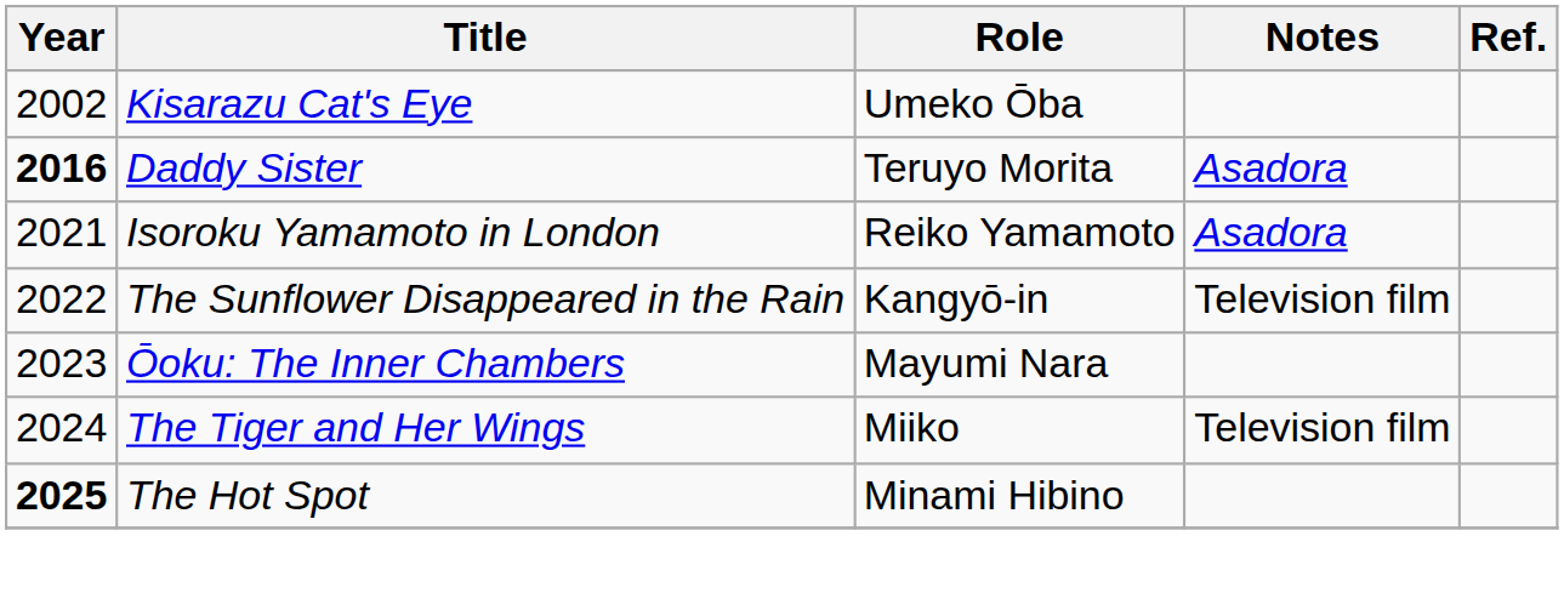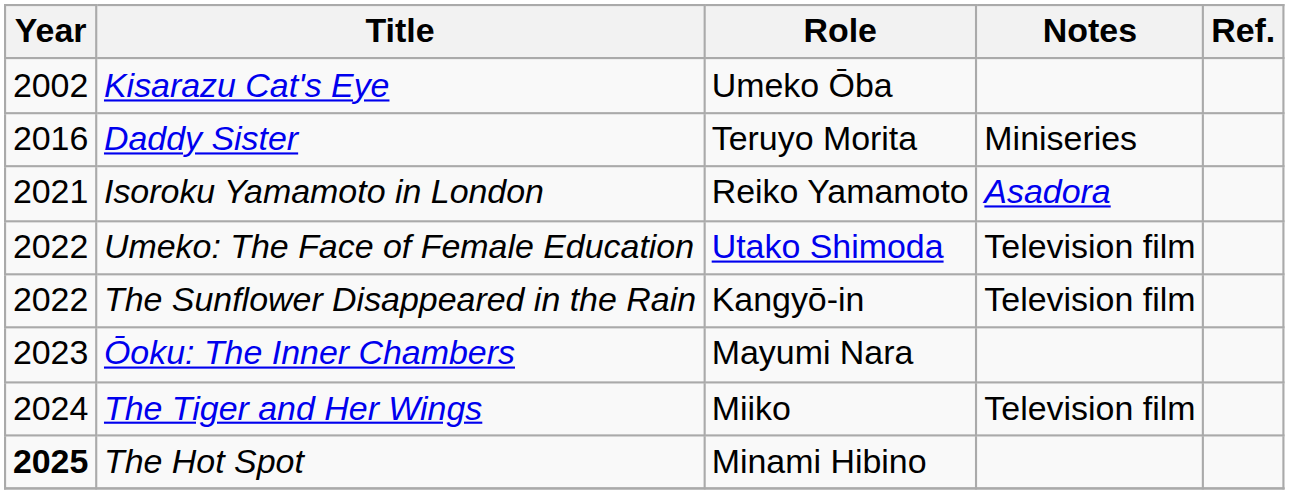 <table class="wikitable">
 <tr>
 <th>Year</th>
 <th>Title</th>
 <th>Role</th>
 <th>Notes</th>
 <th>Ref.</th>
 </tr>
 <tr>
 <td>2002</td>
 <td><em><a href='#'>Kisarazu Cat's Eye</a></em></td>
 <td>Umeko Ōba</td>
 <td></td>
 <td></td>
 </tr>
 <tr>
-<td><strong>2016</strong></td>
+<td>2016</td>
 <td><em><a href='#'>Daddy Sister</a></em></td>
 <td>Teruyo Morita</td>
-<td><em><a href='#'>Asadora</a></em></td>
+<td>Miniseries</td>
 <td></td>
 </tr>
 <tr>
 <td>2021</td>
 <td><em>Isoroku Yamamoto in London</em></td>
 <td>Reiko Yamamoto</td>
 <td><em><a href='#'>Asadora</a></em></td>
+<td></td>
+</tr>
+<tr>
+<td>2022</td>
+<td><em>Umeko: The Face of Female Education</em></td>
+<td><a href='#'>Utako Shimoda</a></td>
+<td>Television film</td>
 <td></td>
 </tr>
 <tr>
 <td>2022</td>
 <td><em>The Sunflower Disappeared in the Rain</em></td>
 <td>Kangyō-in</td>
 <td>Television film</td>
 <td></td>
 </tr>
 <tr>
 <td>2023</td>
 <td><em><a href='#'>Ōoku: The Inner Chambers</a></em></td>
 <td>Mayumi Nara</td>
 <td></td>
 <td></td>
 </tr>
 <tr>
 <td>2024</td>
 <td><em><a href='#'>The Tiger and Her Wings</a></em></td>
 <td>Miiko</td>
 <td>Television film</td>
 <td></td>
 </tr>
 <tr>
 <td><strong>2025</strong></td>
 <td><em>The Hot Spot</em></td>
 <td>Minami Hibino</td>
 <td></td>
 <td></td>
 </tr>
 <tr>
 </tr>
 </table>
